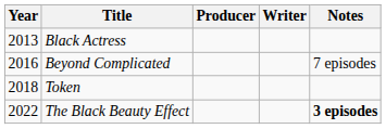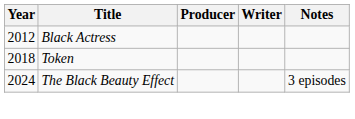 <table class="wikitable">
 <tr>
 <th>Year</th>
 <th>Title</th>
 <th>Producer</th>
 <th>Writer</th>
 <th>Notes</th>
 </tr>
 <tr>
-<td>2013</td>
+<td>2012</td>
 <td><em>Black Actress</em></td>
 <td></td>
 <td></td>
 <td></td>
-</tr>
-<tr>
-<td>2016</td>
-<td><em>Beyond Complicated</em></td>
-<td></td>
-<td></td>
-<td>7 episodes</td>
 </tr>
 <tr>
 <td>2018</td>
 <td><em>Token</em></td>
 <td></td>
 <td></td>
 <td></td>
 </tr>
 <tr>
-<td>2022</td>
+<td>2024</td>
 <td><em>The Black Beauty Effect</em></td>
 <td></td>
 <td></td>
-<td><strong>3 episodes</strong></td>
+<td>3 episodes</td>
 </tr>
 </table>
